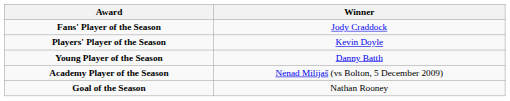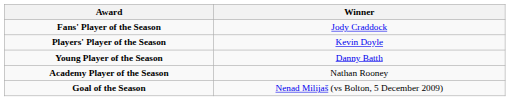 <table class="wikitable" style="text-align:center; font-size:95%;width:65%; text-align:left">
 <tr>
 <th>Award</th>
 <th>Winner</th>
 </tr>
 <tr --->
 <td align="center"><strong>Fans' Player of the Season</strong></td>
 <td align="center"><a href='#'>Jody Craddock</a></td>
 </tr>
 <tr --->
 <td align="center"><strong>Players' Player of the Season</strong></td>
 <td align="center"><a href='#'>Kevin Doyle</a></td>
 </tr>
 <tr --->
 <td align="center"><strong>Young Player of the Season</strong></td>
 <td align="center"><a href='#'>Danny Batth</a></td>
 </tr>
 <tr --->
 <td align="center"><strong>Academy Player of the Season</strong></td>
-<td align="center"><a href='#'>Nenad Milijaš</a> (vs Bolton, 5 December 2009)</td>
+<td align="center">Nathan Rooney</td>
 </tr>
 <tr --->
 <td align="center"><strong>Goal of the Season</strong></td>
-<td align="center">Nathan Rooney</td>
+<td align="center"><a href='#'>Nenad Milijaš</a> (vs Bolton, 5 December 2009)</td>
 </tr>
 </table>
